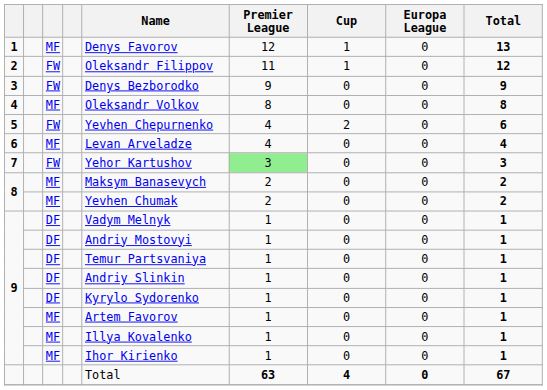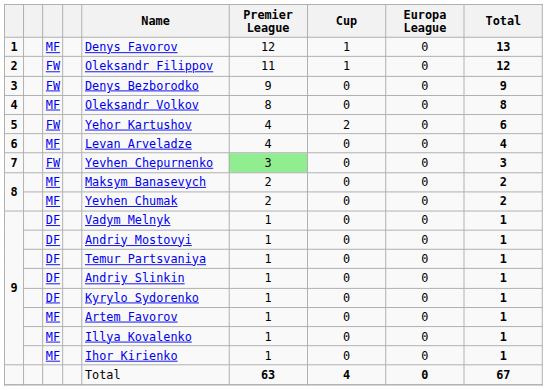 <table class="wikitable" style="text-align:center">
 <tr>
 <th width=15></th>
 <th width=15></th>
 <th width=15></th>
 <th width=15></th>
 <th width=155>Name</th>
 <th width=80><strong>Premier League</strong></th>
 <th width=80><strong>Cup</strong></th>
 <th width=80><strong>Europa League</strong></th>
 <th width=80>Total</th>
 </tr>
 <tr>
 <td><strong>1</strong></td>
 <td></td>
 <td><a href='#'>MF</a></td>
 <td></td>
 <td align=left><a href='#'>Denys Favorov</a></td>
 <td>12</td>
 <td>1</td>
 <td>0</td>
 <td><strong>13</strong></td>
 </tr>
 <tr>
 <td><strong>2</strong></td>
 <td></td>
 <td><a href='#'>FW</a></td>
 <td></td>
 <td align=left><a href='#'>Oleksandr Filippov</a></td>
 <td>11</td>
 <td>1</td>
 <td>0</td>
 <td><strong>12</strong></td>
 </tr>
 <tr>
 <td><strong>3</strong></td>
 <td></td>
 <td><a href='#'>FW</a></td>
 <td></td>
 <td align=left><a href='#'>Denys Bezborodko</a></td>
 <td>9</td>
 <td>0</td>
 <td>0</td>
 <td><strong>9</strong></td>
 </tr>
 <tr>
 <td><strong>4</strong></td>
 <td></td>
 <td><a href='#'>MF</a></td>
 <td></td>
 <td align=left><a href='#'>Oleksandr Volkov</a></td>
 <td>8</td>
 <td>0</td>
 <td>0</td>
 <td><strong>8</strong></td>
 </tr>
 <tr>
 <td><strong>5</strong></td>
 <td></td>
 <td><a href='#'>FW</a></td>
 <td></td>
-<td align=left><a href='#'>Yevhen Chepurnenko</a></td>
+<td align=left><a href='#'>Yehor Kartushov</a></td>
 <td>4</td>
 <td>2</td>
 <td>0</td>
 <td><strong>6</strong></td>
 </tr>
 <tr>
 <td><strong>6</strong></td>
 <td></td>
 <td><a href='#'>MF</a></td>
 <td></td>
 <td align=left><a href='#'>Levan Arveladze</a></td>
 <td>4</td>
 <td>0</td>
 <td>0</td>
 <td><strong>4</strong></td>
 </tr>
 <tr>
 <td><strong>7</strong></td>
 <td></td>
 <td><a href='#'>FW</a></td>
 <td></td>
-<td align=left><a href='#'>Yehor Kartushov</a></td>
+<td align=left><a href='#'>Yevhen Chepurnenko</a></td>
 <td style="background: lightgreen;">3</td>
 <td>0</td>
 <td>0</td>
 <td><strong>3</strong></td>
 </tr>
 <tr>
 <td rowspan=2><strong>8</strong></td>
 <td></td>
 <td><a href='#'>MF</a></td>
 <td></td>
 <td align=left><a href='#'>Maksym Banasevych</a></td>
 <td>2</td>
 <td>0</td>
 <td>0</td>
 <td><strong>2</strong></td>
 </tr>
 <tr>
 <td></td>
 <td><a href='#'>MF</a></td>
 <td></td>
 <td align=left><a href='#'>Yevhen Chumak</a></td>
 <td>2</td>
 <td>0</td>
 <td>0</td>
 <td><strong>2</strong></td>
 </tr>
 <tr>
 <td rowspan=8><strong>9</strong></td>
 <td></td>
 <td><a href='#'>DF</a></td>
 <td></td>
 <td align=left><a href='#'>Vadym Melnyk</a></td>
 <td>1</td>
 <td>0</td>
 <td>0</td>
 <td><strong>1</strong></td>
 </tr>
 <tr>
 <td></td>
 <td><a href='#'>DF</a></td>
 <td></td>
 <td align=left><a href='#'>Andriy Mostovyi</a></td>
 <td>1</td>
 <td>0</td>
 <td>0</td>
 <td><strong>1</strong></td>
 </tr>
 <tr>
 <td></td>
 <td><a href='#'>DF</a></td>
 <td></td>
 <td align=left><a href='#'>Temur Partsvaniya</a></td>
 <td>1</td>
 <td>0</td>
 <td>0</td>
 <td><strong>1</strong></td>
 </tr>
 <tr>
 <td></td>
 <td><a href='#'>DF</a></td>
 <td></td>
 <td align=left><a href='#'>Andriy Slinkin</a></td>
 <td>1</td>
 <td>0</td>
 <td>0</td>
 <td><strong>1</strong></td>
 </tr>
 <tr>
 <td></td>
 <td><a href='#'>DF</a></td>
 <td></td>
 <td align=left><a href='#'>Kyrylo Sydorenko</a></td>
 <td>1</td>
 <td>0</td>
 <td>0</td>
 <td><strong>1</strong></td>
 </tr>
 <tr>
 <td></td>
 <td><a href='#'>MF</a></td>
 <td></td>
 <td align=left><a href='#'>Artem Favorov</a></td>
 <td>1</td>
 <td>0</td>
 <td>0</td>
 <td><strong>1</strong></td>
 </tr>
 <tr>
 <td></td>
 <td><a href='#'>MF</a></td>
 <td></td>
 <td align=left><a href='#'>Illya Kovalenko</a></td>
 <td>1</td>
 <td>0</td>
 <td>0</td>
 <td><strong>1</strong></td>
 </tr>
 <tr>
 <td></td>
 <td><a href='#'>MF</a></td>
 <td></td>
 <td align=left><a href='#'>Ihor Kirienko</a></td>
 <td>1</td>
 <td>0</td>
 <td>0</td>
 <td><strong>1</strong></td>
 </tr>
 <tr>
 <td></td>
 <td></td>
 <td></td>
 <td></td>
 <td align=left>Total</td>
 <td><strong>63</strong></td>
 <td><strong>4</strong></td>
 <td><strong>0</strong></td>
 <td><strong>67</strong></td>
 </tr>
 <tr>
 </tr>
 </table>
